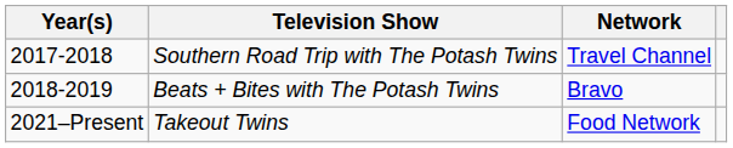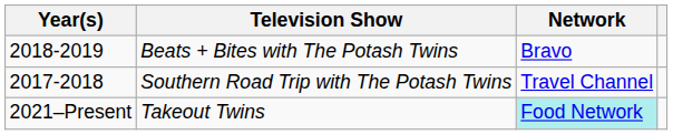 <table class="wikitable sortable plainrowheaders">
 <tr>
 <th scope="col">Year(s)</th>
 <th scope="col">Television Show</th>
 <th scope="col">Network</th>
 <th scope="col" class="unsortable"></th>
 </tr>
 <tr>
+<td>2018-2019</td>
+<td><em>Beats + Bites with The Potash Twins</em></td>
+<td><a href='#'>Bravo</a></td>
+<td style="text-align:center;"></td>
+</tr>
+<tr>
 <td>2017-2018</td>
 <td><em>Southern Road Trip with The Potash Twins</em></td>
 <td><a href='#'>Travel Channel</a></td>
 <td style="text-align:center;"></td>
 </tr>
 <tr>
-<td>2018-2019</td>
-<td><em>Beats + Bites with The Potash Twins</em></td>
-<td><a href='#'>Bravo</a></td>
-<td style="text-align:center;"></td>
-</tr>
-<tr>
 <td>2021–Present</td>
 <td><em>Takeout Twins</em></td>
-<td><a href='#'>Food Network</a></td>
+<td style="background: paleturquoise;"><a href='#'>Food Network</a></td>
 <td style="text-align:center;"></td>
 </tr>
 </table>
